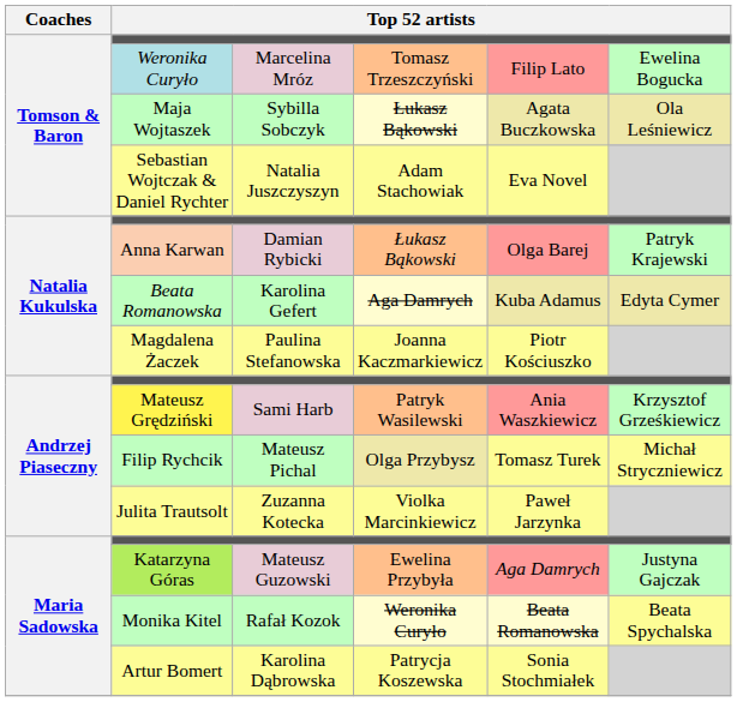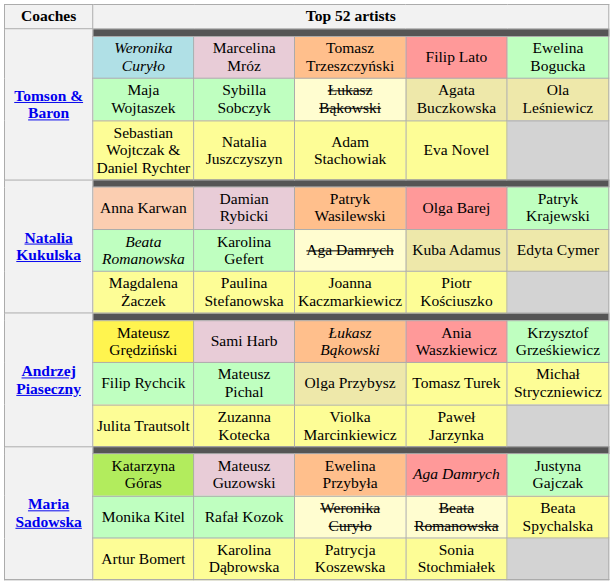 <table class="wikitable" style="text-align:center; width:100%;">
 <tr>
 <th style="width:15%;">Coaches</th>
 <th style="width:85%;" colspan="5">Top 52 artists</th>
 </tr>
 <tr>
 <th rowspan="4"><a href='#'>Tomson & Baron</a></th>
 <td colspan="6" style="background:#555;"></td>
 </tr>
 <tr style="background:#;">
 <td style="width:17%; background:#B0E0E6;"><em>Weronika Curyło</em></td>
 <td style="background:#E8CCD7;">Marcelina Mróz</td>
 <td style="background:#ffbf8c;">Tomasz Trzeszczyński</td>
 <td style="width:17%; background:#FF9999;">Filip Lato</td>
 <td style="width:17%; background:#BFFFC0;">Ewelina Bogucka</td>
 </tr>
 <tr>
 <td style="background:#BFFFC0;">Maja Wojtaszek</td>
 <td style="background:#BFFFC0;">Sybilla Sobczyk</td>
 <td style="background:#FFFDD0;"><s>Łukasz Bąkowski</s></td>
 <td style="background:palegoldenrod;">Agata Buczkowska</td>
 <td style="background:palegoldenrod;">Ola Leśniewicz</td>
 </tr>
 <tr>
 <td style="background:#FDFD96;">Sebastian Wojtczak & Daniel Rychter</td>
 <td style="background:#FDFD96;">Natalia Juszczyszyn</td>
 <td style="background:#FDFD96;">Adam Stachowiak</td>
 <td style="background:#FDFD96;">Eva Novel</td>
 <td colspan="1" style="background:lightgrey;"></td>
 </tr>
 <tr>
 <th rowspan="4"><a href='#'>Natalia Kukulska</a></th>
 <td colspan="6" style="background:#555;"></td>
 </tr>
 <tr style="background:#;">
 <td style="width:17%; background:#FBCEB1;">Anna Karwan</td>
 <td style="width:17%; background:#E8CCD7;">Damian Rybicki</td>
-<td style="background:#ffbf8c;"><em>Łukasz Bąkowski</em></td>
+<td style="background:#ffbf8c;">Patryk Wasilewski</td>
 <td style="width:17%; background:#FF9999;">Olga Barej</td>
 <td style="width:17%; background:#BFFFC0;">Patryk Krajewski</td>
 </tr>
 <tr>
 <td style="background:#BFFFC0;"><em>Beata Romanowska</em></td>
 <td style="background:#BFFFC0;">Karolina Gefert</td>
 <td style="background:#FFFDD0;"><s>Aga Damrych</s></td>
 <td style="background:palegoldenrod;">Kuba Adamus</td>
 <td style="background:palegoldenrod;">Edyta Cymer</td>
 </tr>
 <tr>
 <td style="background:#FDFD96;">Magdalena Żaczek</td>
 <td style="background:#FDFD96;">Paulina Stefanowska</td>
 <td style="background:#FDFD96;">Joanna Kaczmarkiewicz</td>
 <td style="background:#FDFD96;">Piotr Kościuszko</td>
 <td colspan="1" style="background:lightgrey;"></td>
 </tr>
 <tr>
 <th rowspan="4"><a href='#'>Andrzej Piaseczny</a></th>
 <td colspan="6" style="background:#555;"></td>
 </tr>
 <tr style="background:#;">
 <td style="background:#FFF44F;">Mateusz Grędziński</td>
 <td style="width:17%; background:#E8CCD7;">Sami Harb</td>
-<td style="background:#ffbf8c;">Patryk Wasilewski</td>
+<td style="background:#ffbf8c;"><em>Łukasz Bąkowski</em></td>
 <td style="width:17%; background:#FF9999;">Ania Waszkiewicz</td>
 <td style="width:17%; background:#BFFFC0;">Krzysztof Grześkiewicz</td>
 </tr>
 <tr>
 <td style="background:#BFFFC0;">Filip Rychcik</td>
 <td style="background:#BFFFC0;">Mateusz Pichal</td>
 <td style="background:palegoldenrod;">Olga Przybysz</td>
 <td style="background:#FDFD96;">Tomasz Turek</td>
 <td style="background:#FDFD96;">Michał Stryczniewicz</td>
 </tr>
 <tr>
 <td style="background:#FDFD96;">Julita Trautsolt</td>
 <td style="background:#FDFD96;">Zuzanna Kotecka</td>
 <td style="background:#FDFD96;">Violka Marcinkiewicz</td>
 <td style="background:#FDFD96;">Paweł Jarzynka</td>
 <td colspan="1" style="background:lightgrey;"></td>
 </tr>
 <tr>
 <th rowspan="4"><a href='#'>Maria Sadowska</a></th>
 <td colspan="6" style="background:#555;"></td>
 </tr>
 <tr style="background:#;">
 <td style="width:17%; background:#B2EC5D;">Katarzyna Góras</td>
 <td style="background:#E8CCD7;">Mateusz Guzowski</td>
 <td style="background:#ffbf8c;">Ewelina Przybyła</td>
 <td style="width:17%; background:#FF9999;"><em>Aga Damrych</em></td>
 <td style="width:17%; background:#BFFFC0;">Justyna Gajczak</td>
 </tr>
 <tr>
 <td style="background:#BFFFC0;">Monika Kitel</td>
 <td style="background:#BFFFC0;">Rafał Kozok</td>
 <td style="background:#FFFDD0;"><s>Weronika Curyło</s></td>
 <td style="background:#FFFDD0;"><s>Beata Romanowska</s></td>
 <td style="background:#FDFD96;">Beata Spychalska</td>
 </tr>
 <tr>
 <td style="background:#FDFD96;">Artur Bomert</td>
 <td style="background:#FDFD96;">Karolina Dąbrowska</td>
 <td style="background:#FDFD96;">Patrycja Koszewska</td>
 <td style="background:#FDFD96;">Sonia Stochmiałek</td>
 <td colspan="1" style="background:lightgrey;"></td>
 </tr>
 <tr>
 </tr>
 </table>
